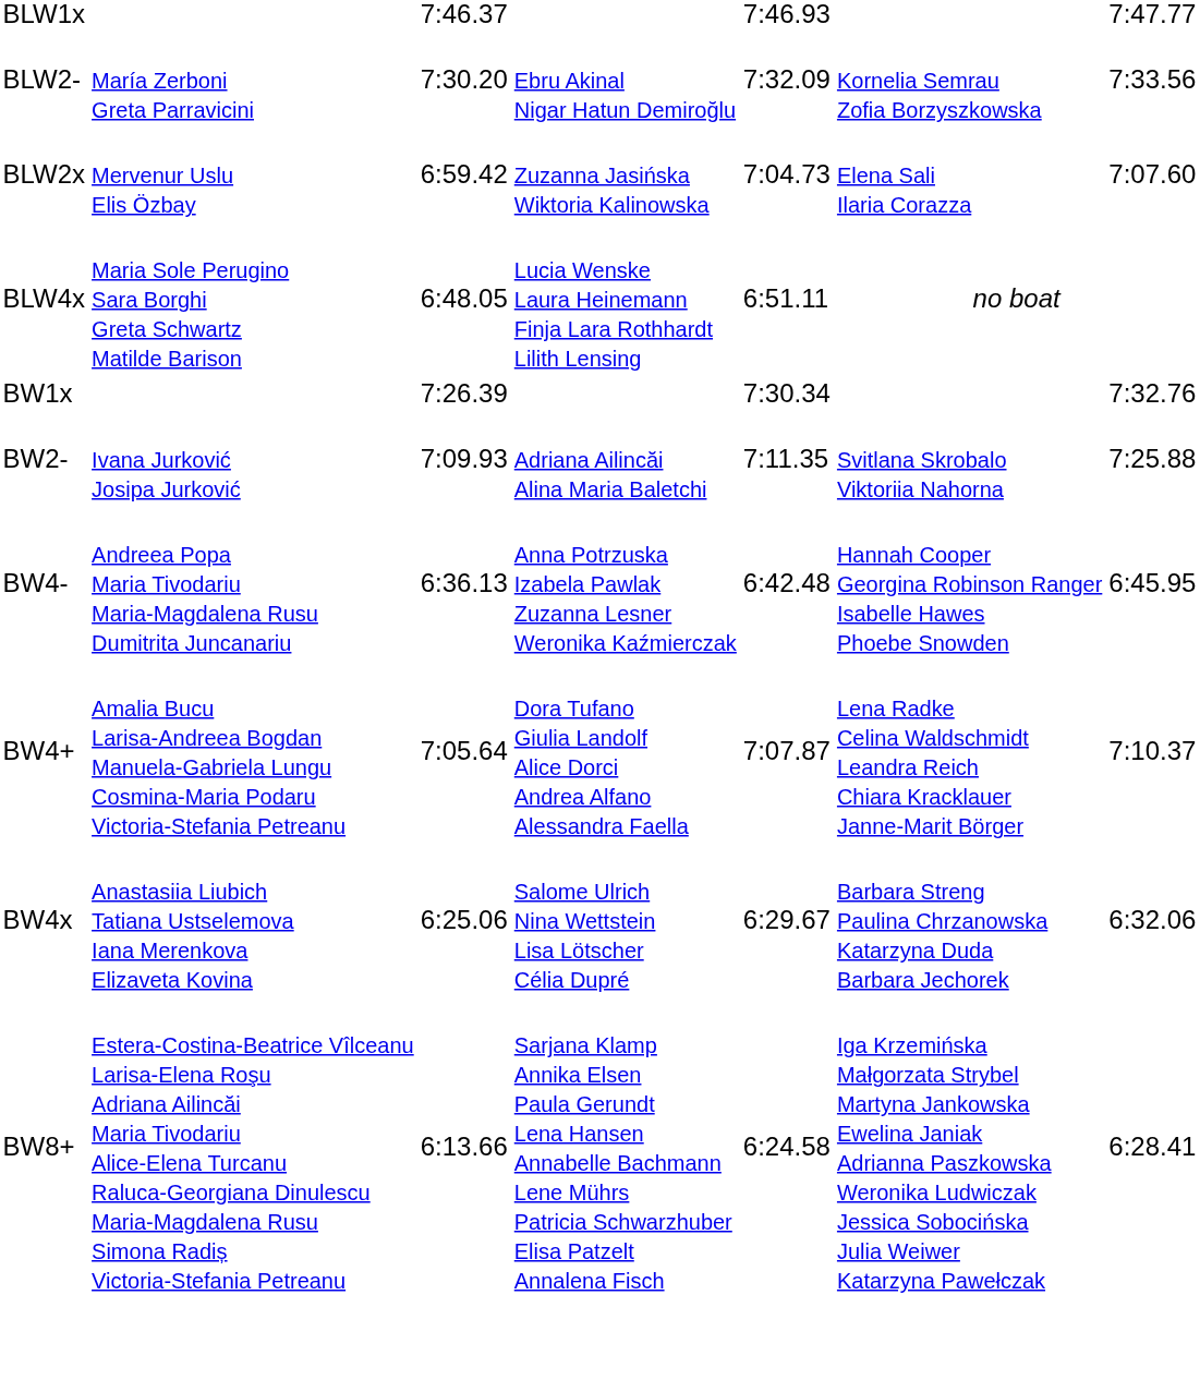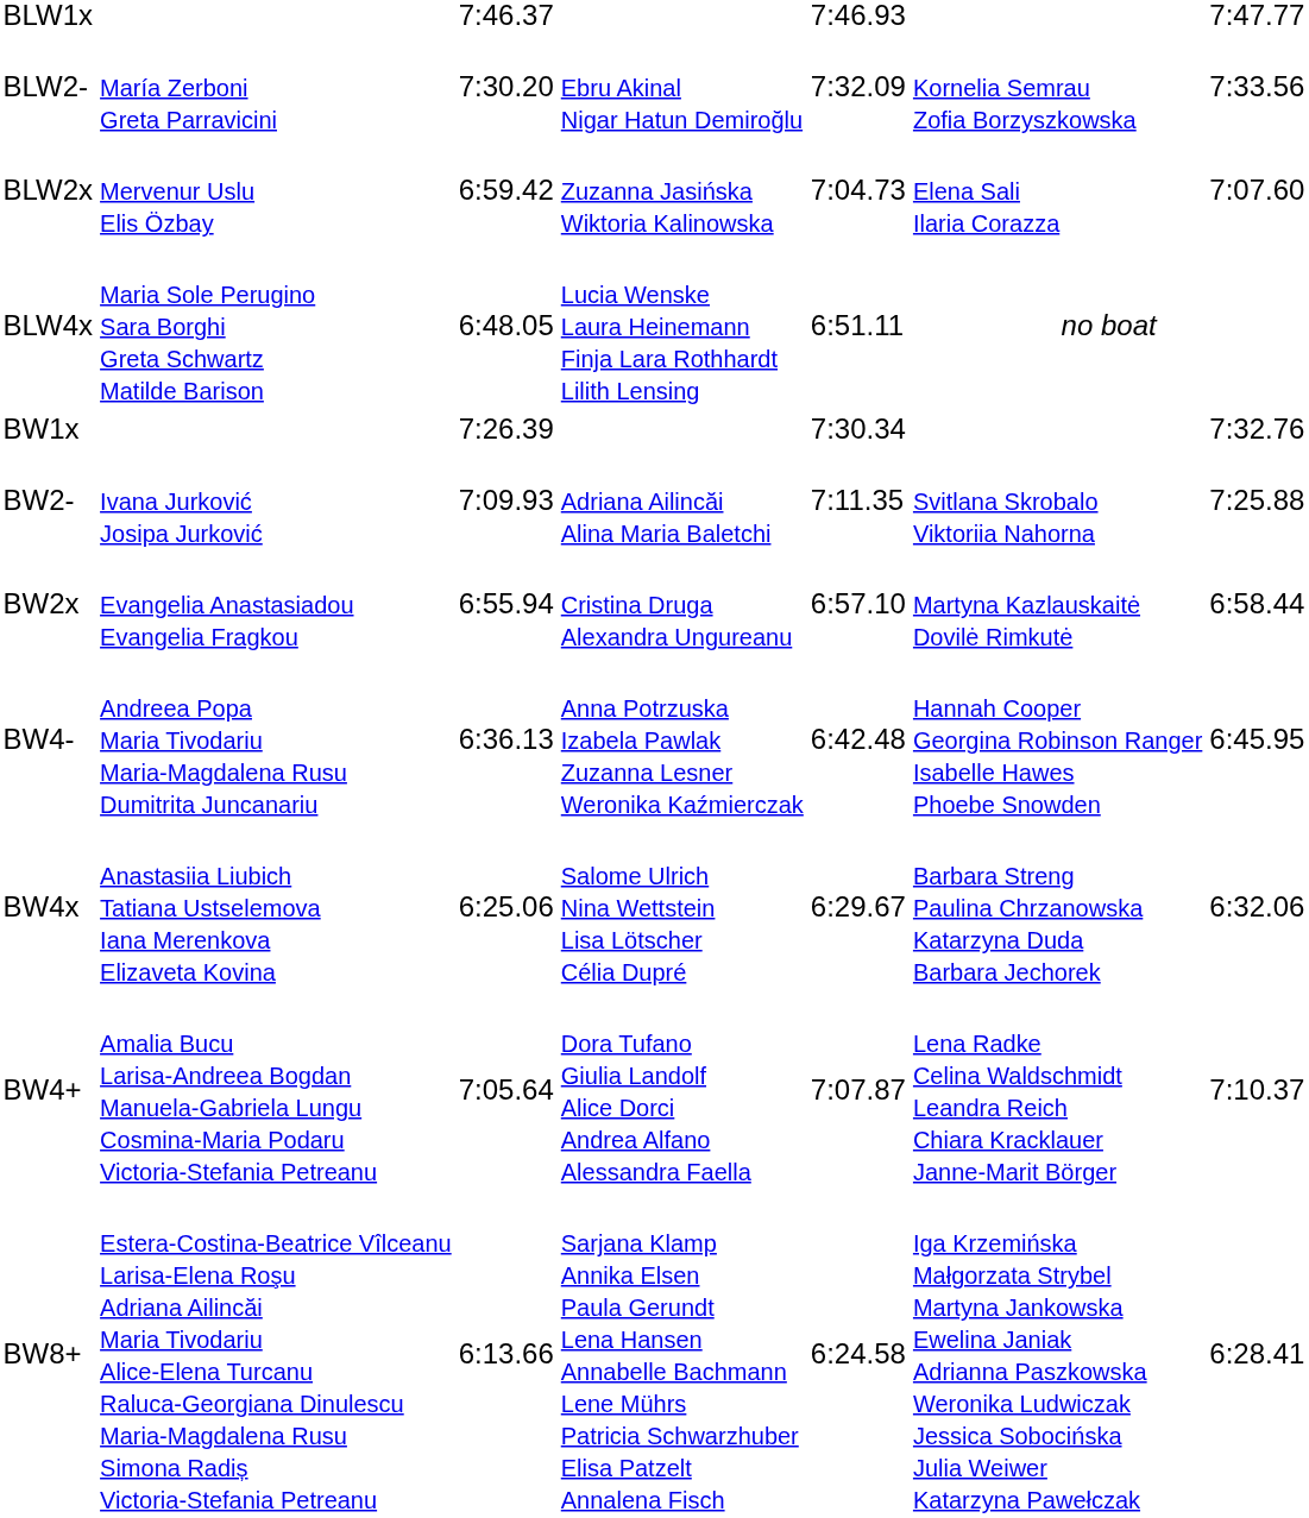 <table>
 <tr>
 <td>BLW1x</td>
 <td></td>
 <td>7:46.37</td>
 <td></td>
 <td>7:46.93</td>
 <td></td>
 <td>7:47.77</td>
 </tr>
 <tr>
 <td>BLW2-</td>
 <td><br><small><a href='#'>María Zerboni</a><br><a href='#'>Greta Parravicini</a></small></td>
 <td>7:30.20</td>
 <td><br><small><a href='#'>Ebru Akinal</a><br><a href='#'>Nigar Hatun Demiroğlu</a></small></td>
 <td>7:32.09</td>
 <td><br><small><a href='#'>Kornelia Semrau</a><br><a href='#'>Zofia Borzyszkowska</a></small></td>
 <td>7:33.56</td>
 </tr>
 <tr>
 <td>BLW2x</td>
 <td><br><small><a href='#'>Mervenur Uslu</a><br><a href='#'>Elis Özbay</a></small></td>
 <td>6:59.42</td>
 <td><br><small><a href='#'>Zuzanna Jasińska</a><br><a href='#'>Wiktoria Kalinowska</a></small></td>
 <td>7:04.73</td>
 <td><br><small><a href='#'>Elena Sali</a><br><a href='#'>Ilaria Corazza</a></small></td>
 <td>7:07.60</td>
 </tr>
 <tr>
 <td>BLW4x</td>
 <td><br><small><a href='#'>Maria Sole Perugino</a><br><a href='#'>Sara Borghi</a><br><a href='#'>Greta Schwartz</a><br><a href='#'>Matilde Barison</a></small></td>
 <td>6:48.05</td>
 <td><br><small><a href='#'>Lucia Wenske</a><br><a href='#'>Laura Heinemann</a><br><a href='#'>Finja Lara Rothhardt</a><br><a href='#'>Lilith Lensing</a></small></td>
 <td>6:51.11</td>
 <td align=center colspan=2><em>no boat</em></td>
 </tr>
 <tr>
 <td>BW1x</td>
 <td></td>
 <td>7:26.39</td>
 <td></td>
 <td>7:30.34</td>
 <td></td>
 <td>7:32.76</td>
 </tr>
 <tr>
 <td>BW2-</td>
 <td><br><small><a href='#'>Ivana Jurković</a><br><a href='#'>Josipa Jurković</a></small></td>
 <td>7:09.93</td>
 <td><br><small><a href='#'>Adriana Ailincăi</a><br><a href='#'>Alina Maria Baletchi</a></small></td>
 <td>7:11.35</td>
 <td><br><small><a href='#'>Svitlana Skrobalo</a><br><a href='#'>Viktoriia Nahorna</a></small></td>
 <td>7:25.88</td>
 </tr>
 <tr>
+<td>BW2x</td>
+<td><br><small><a href='#'>Evangelia Anastasiadou</a><br><a href='#'>Evangelia Fragkou</a></small></td>
+<td>6:55.94</td>
+<td><br><small><a href='#'>Cristina Druga</a><br><a href='#'>Alexandra Ungureanu</a></small></td>
+<td>6:57.10</td>
+<td><br><small><a href='#'>Martyna Kazlauskaitė</a><br><a href='#'>Dovilė Rimkutė</a></small></td>
+<td>6:58.44</td>
+</tr>
+<tr>
 <td>BW4-</td>
 <td><br><small><a href='#'>Andreea Popa</a><br><a href='#'>Maria Tivodariu</a><br><a href='#'>Maria-Magdalena Rusu</a><br><a href='#'>Dumitrita Juncanariu</a></small></td>
 <td>6:36.13</td>
 <td><br><small><a href='#'>Anna Potrzuska</a><br><a href='#'>Izabela Pawlak</a><br><a href='#'>Zuzanna Lesner</a><br><a href='#'>Weronika Kaźmierczak</a></small></td>
 <td>6:42.48</td>
 <td><br><small><a href='#'>Hannah Cooper</a><br><a href='#'>Georgina Robinson Ranger</a><br><a href='#'>Isabelle Hawes</a><br><a href='#'>Phoebe Snowden</a></small></td>
 <td>6:45.95</td>
+</tr>
+<tr>
+<td>BW4x</td>
+<td><br><small><a href='#'>Anastasiia Liubich</a><br><a href='#'>Tatiana Ustselemova</a><br><a href='#'>Iana Merenkova</a><br><a href='#'>Elizaveta Kovina</a></small></td>
+<td>6:25.06</td>
+<td><br><small><a href='#'>Salome Ulrich</a><br><a href='#'>Nina Wettstein</a><br><a href='#'>Lisa Lötscher</a><br><a href='#'>Célia Dupré</a></small></td>
+<td>6:29.67</td>
+<td><br><small><a href='#'>Barbara Streng</a><br><a href='#'>Paulina Chrzanowska</a><br><a href='#'>Katarzyna Duda</a><br><a href='#'>Barbara Jechorek</a></small></td>
+<td>6:32.06</td>
 </tr>
 <tr>
 <td>BW4+</td>
 <td><br><small><a href='#'>Amalia Bucu</a><br><a href='#'>Larisa-Andreea Bogdan</a><br><a href='#'>Manuela-Gabriela Lungu</a><br><a href='#'>Cosmina-Maria Podaru</a><br><a href='#'>Victoria-Stefania Petreanu</a></small></td>
 <td>7:05.64</td>
 <td><br><small><a href='#'>Dora Tufano</a><br><a href='#'>Giulia Landolf</a><br><a href='#'>Alice Dorci</a><br><a href='#'>Andrea Alfano</a><br><a href='#'>Alessandra Faella</a></small></td>
 <td>7:07.87</td>
 <td><br><small><a href='#'>Lena Radke</a><br><a href='#'>Celina Waldschmidt</a><br><a href='#'>Leandra Reich</a><br><a href='#'>Chiara Kracklauer</a><br><a href='#'>Janne-Marit Börger</a></small></td>
 <td>7:10.37</td>
 </tr>
 <tr>
-<td>BW4x</td>
-<td><br><small><a href='#'>Anastasiia Liubich</a><br><a href='#'>Tatiana Ustselemova</a><br><a href='#'>Iana Merenkova</a><br><a href='#'>Elizaveta Kovina</a></small></td>
-<td>6:25.06</td>
-<td><br><small><a href='#'>Salome Ulrich</a><br><a href='#'>Nina Wettstein</a><br><a href='#'>Lisa Lötscher</a><br><a href='#'>Célia Dupré</a></small></td>
-<td>6:29.67</td>
-<td><br><small><a href='#'>Barbara Streng</a><br><a href='#'>Paulina Chrzanowska</a><br><a href='#'>Katarzyna Duda</a><br><a href='#'>Barbara Jechorek</a></small></td>
-<td>6:32.06</td>
-</tr>
-<tr>
 <td>BW8+</td>
 <td><br><small><a href='#'>Estera-Costina-Beatrice Vîlceanu</a><br><a href='#'>Larisa-Elena Roşu</a><br><a href='#'>Adriana Ailincăi</a><br><a href='#'>Maria Tivodariu</a><br><a href='#'>Alice-Elena Turcanu</a><br><a href='#'>Raluca-Georgiana Dinulescu</a><br><a href='#'>Maria-Magdalena Rusu</a><br><a href='#'>Simona Radiș</a><br><a href='#'>Victoria-Stefania Petreanu</a></small></td>
 <td>6:13.66</td>
 <td><br><small><a href='#'>Sarjana Klamp</a><br><a href='#'>Annika Elsen</a><br><a href='#'>Paula Gerundt</a><br><a href='#'>Lena Hansen</a><br><a href='#'>Annabelle Bachmann</a><br><a href='#'>Lene Mührs</a><br><a href='#'>Patricia Schwarzhuber</a><br><a href='#'>Elisa Patzelt</a><br><a href='#'>Annalena Fisch</a></small></td>
 <td>6:24.58</td>
 <td><br><small><a href='#'>Iga Krzemińska</a><br><a href='#'>Małgorzata Strybel</a><br><a href='#'>Martyna Jankowska</a><br><a href='#'>Ewelina Janiak</a><br><a href='#'>Adrianna Paszkowska</a><br><a href='#'>Weronika Ludwiczak</a><br><a href='#'>Jessica Sobocińska</a><br><a href='#'>Julia Weiwer</a><br><a href='#'>Katarzyna Pawełczak</a></small></td>
 <td>6:28.41</td>
 </tr>
 </table>
